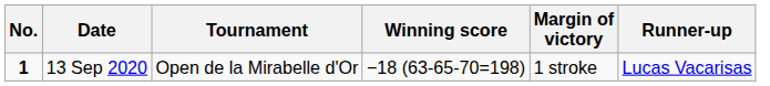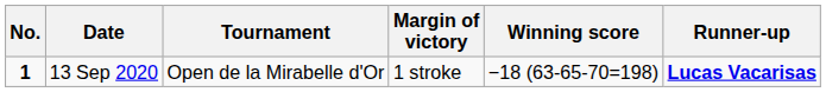 <table class="wikitable" style="font-size:95%;">
 <tr>
 <th>No.</th>
 <th>Date</th>
 <th>Tournament</th>
+<th>Margin of<br>victory</th>
 <th>Winning score</th>
-<th>Margin of<br>victory</th>
 <th>Runner-up</th>
 </tr>
 <tr>
 <td align=center><strong>1</strong></td>
 <td align=right>13 Sep <a href='#'>2020</a></td>
 <td>Open de la Mirabelle d'Or</td>
+<td>1 stroke</td>
 <td>−18 (63-65-70=198)</td>
-<td>1 stroke</td>
-<td> <a href='#'>Lucas Vacarisas</a></td>
+<td><strong> <a href='#'>Lucas Vacarisas</a></strong></td>
 </tr>
 </table>
